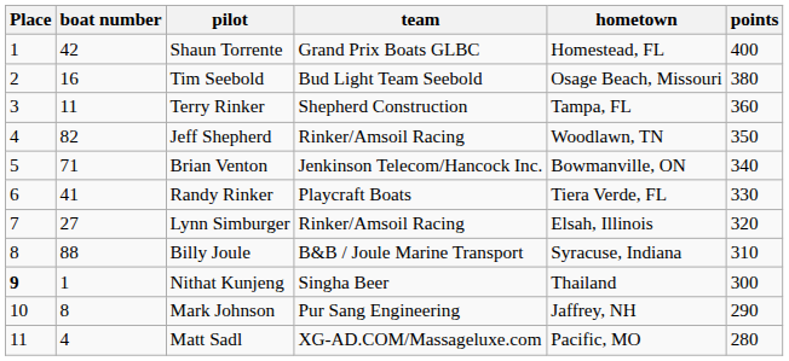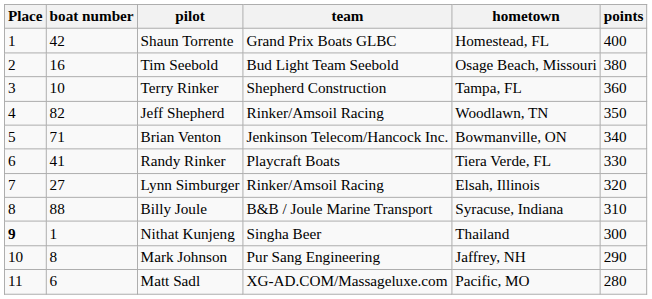 <table class="wikitable">
 <tr>
 <th>Place</th>
 <th>boat number</th>
 <th>pilot</th>
 <th>team</th>
 <th>hometown</th>
 <th>points</th>
 </tr>
 <tr>
 <td>1</td>
 <td>42</td>
 <td>Shaun Torrente</td>
 <td>Grand Prix Boats GLBC</td>
 <td>Homestead, FL</td>
 <td>400</td>
 </tr>
 <tr>
 <td>2</td>
 <td>16</td>
 <td>Tim Seebold</td>
 <td>Bud Light Team Seebold</td>
 <td>Osage Beach, Missouri</td>
 <td>380</td>
 </tr>
 <tr>
 <td>3</td>
-<td>11</td>
+<td>10</td>
 <td>Terry Rinker</td>
 <td>Shepherd Construction</td>
 <td>Tampa, FL</td>
 <td>360</td>
 </tr>
 <tr>
 <td>4</td>
 <td>82</td>
 <td>Jeff Shepherd</td>
 <td>Rinker/Amsoil Racing</td>
 <td>Woodlawn, TN</td>
 <td>350</td>
 </tr>
 <tr>
 <td>5</td>
 <td>71</td>
 <td>Brian Venton</td>
 <td>Jenkinson Telecom/Hancock Inc.</td>
 <td>Bowmanville, ON</td>
 <td>340</td>
 </tr>
 <tr>
 <td>6</td>
 <td>41</td>
 <td>Randy Rinker</td>
 <td>Playcraft Boats</td>
 <td>Tiera Verde, FL</td>
 <td>330</td>
 </tr>
 <tr>
 <td>7</td>
 <td>27</td>
 <td>Lynn Simburger</td>
 <td>Rinker/Amsoil Racing</td>
 <td>Elsah, Illinois</td>
 <td>320</td>
 </tr>
 <tr>
 <td>8</td>
 <td>88</td>
 <td>Billy Joule</td>
 <td>B&B / Joule Marine Transport</td>
 <td>Syracuse, Indiana</td>
 <td>310</td>
 </tr>
 <tr>
 <td><strong>9</strong></td>
 <td>1</td>
 <td>Nithat Kunjeng</td>
 <td>Singha Beer</td>
 <td>Thailand</td>
 <td>300</td>
 </tr>
 <tr>
 <td>10</td>
 <td>8</td>
 <td>Mark Johnson</td>
 <td>Pur Sang Engineering</td>
 <td>Jaffrey, NH</td>
 <td>290</td>
 </tr>
 <tr>
 <td>11</td>
-<td>4</td>
+<td>6</td>
 <td>Matt Sadl</td>
 <td>XG-AD.COM/Massageluxe.com</td>
 <td>Pacific, MO</td>
 <td>280</td>
 </tr>
 </table>
